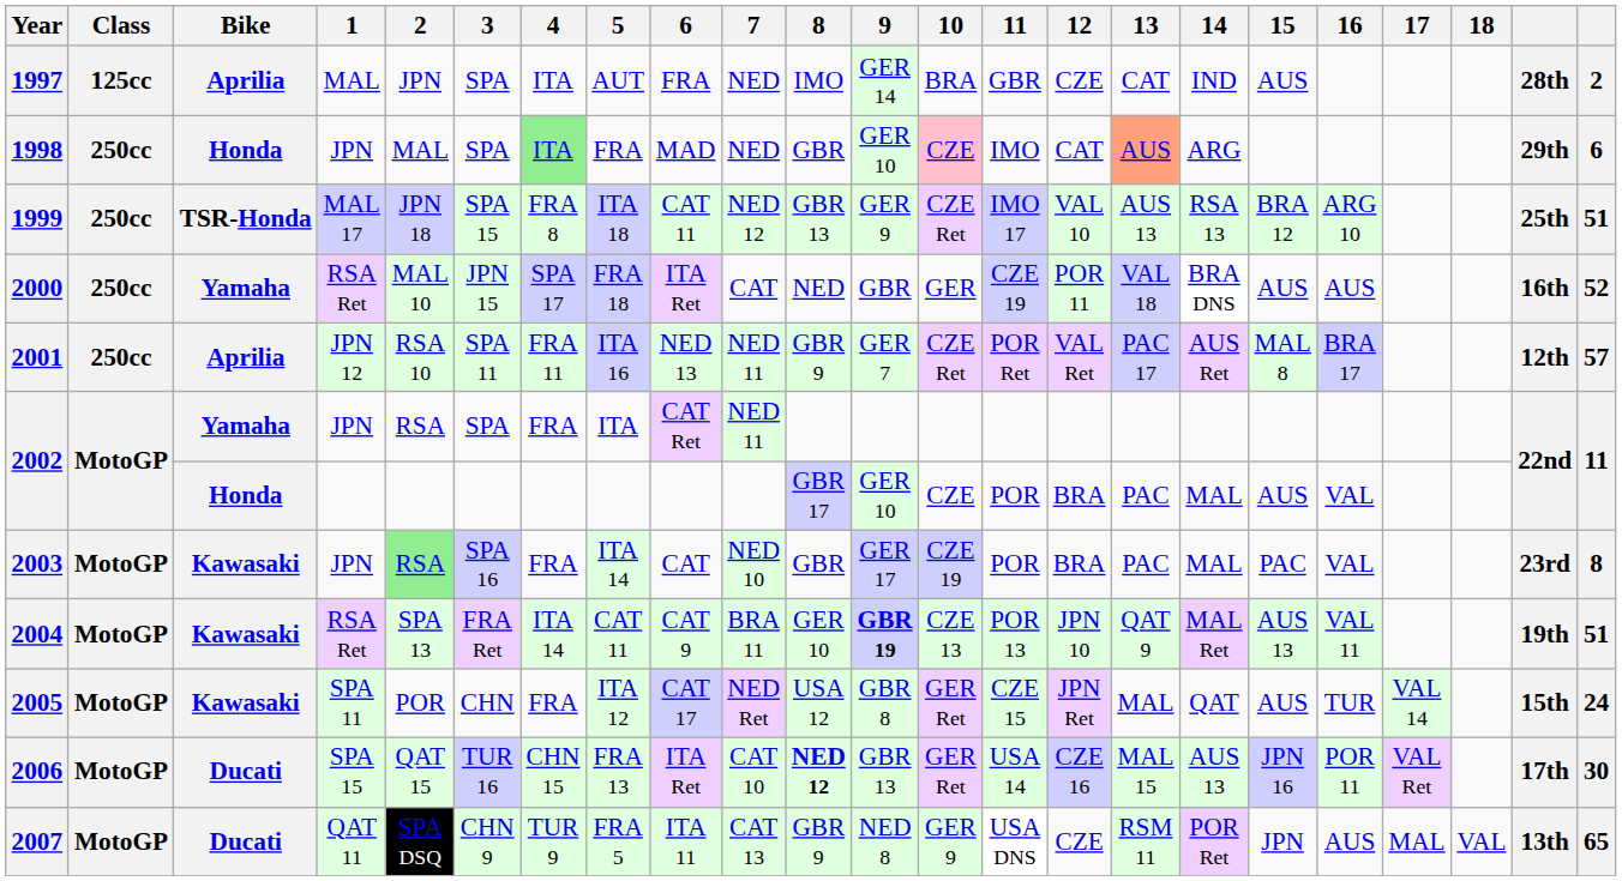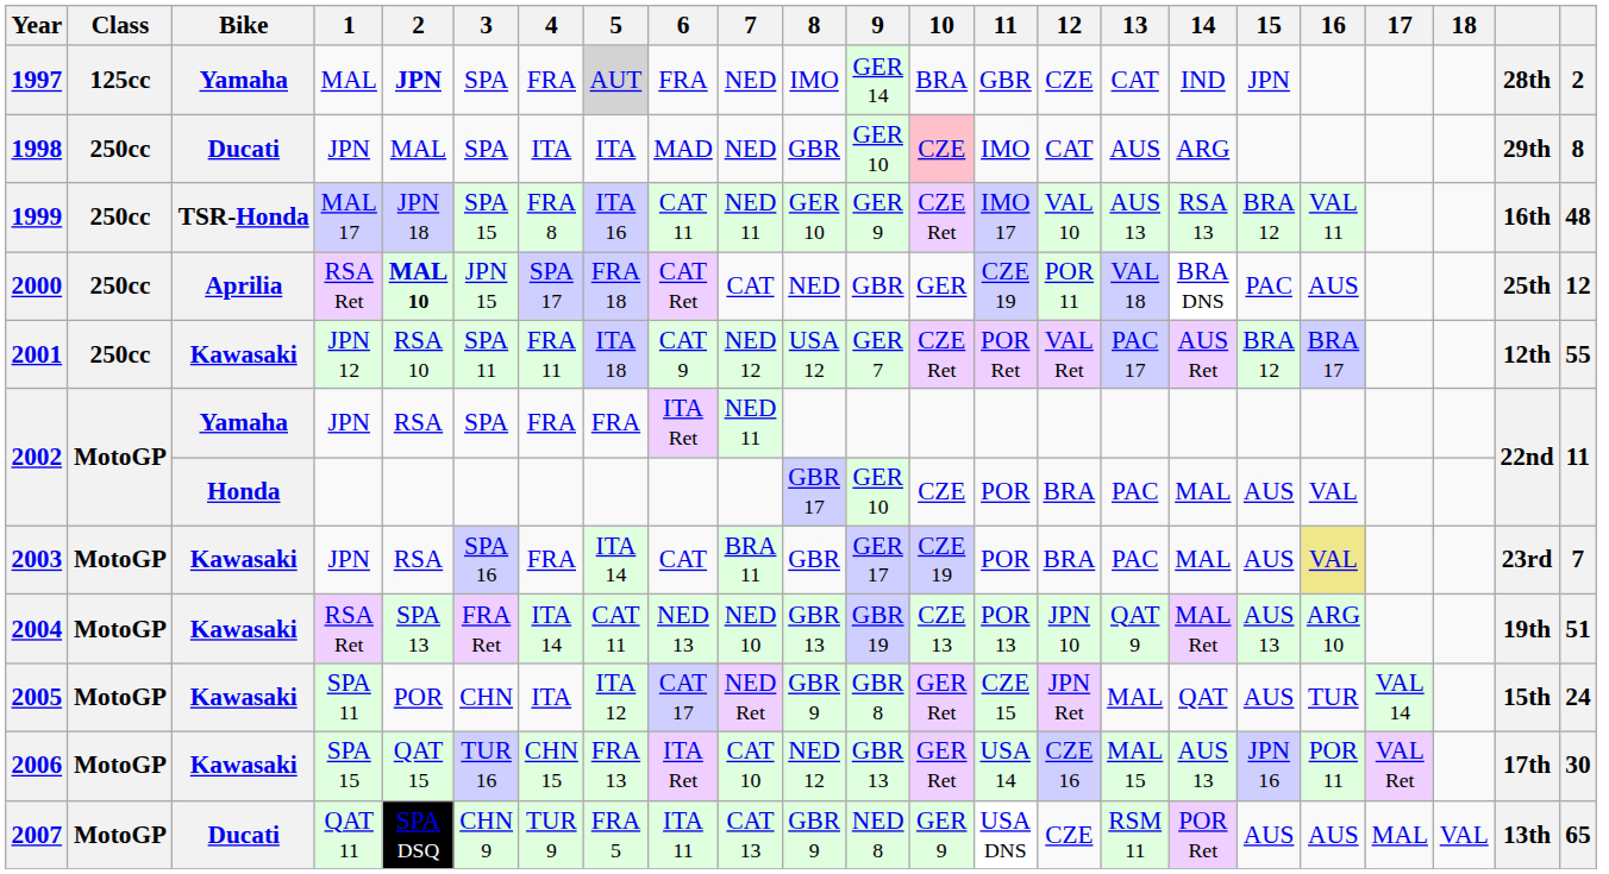 <table class="wikitable" style="text-align:center">
 <tr>
 <th>Year</th>
 <th>Class</th>
 <th>Bike</th>
 <th>1</th>
 <th>2</th>
 <th>3</th>
 <th>4</th>
 <th>5</th>
 <th>6</th>
 <th>7</th>
 <th>8</th>
 <th>9</th>
 <th>10</th>
 <th>11</th>
 <th>12</th>
 <th>13</th>
 <th>14</th>
 <th>15</th>
 <th>16</th>
 <th>17</th>
 <th>18</th>
 <th></th>
 <th></th>
 </tr>
 <tr>
 <th><a href='#'>1997</a></th>
 <th>125cc</th>
-<th><a href='#'>Aprilia</a></th>
+<th><a href='#'>Yamaha</a></th>
 <td><a href='#'>MAL</a></td>
-<td><a href='#'>JPN</a></td>
+<td><strong><a href='#'>JPN</a></strong></td>
 <td><a href='#'>SPA</a></td>
-<td><a href='#'>ITA</a></td>
-<td><a href='#'>AUT</a></td>
+<td><a href='#'>FRA</a></td>
+<td style="background: lightgrey;"><a href='#'>AUT</a></td>
 <td><a href='#'>FRA</a></td>
 <td><a href='#'>NED</a></td>
 <td><a href='#'>IMO</a></td>
 <td style="background:#DFFFDF;"><a href='#'>GER</a><br><small>14</small></td>
 <td><a href='#'>BRA</a></td>
 <td><a href='#'>GBR</a></td>
 <td><a href='#'>CZE</a></td>
 <td><a href='#'>CAT</a></td>
 <td><a href='#'>IND</a></td>
-<td><a href='#'>AUS</a></td>
+<td><a href='#'>JPN</a></td>
 <td></td>
 <td></td>
 <td></td>
 <th>28th</th>
 <th>2</th>
 </tr>
 <tr>
 <th><a href='#'>1998</a></th>
 <th>250cc</th>
-<th><a href='#'>Honda</a></th>
+<th><a href='#'>Ducati</a></th>
 <td><a href='#'>JPN</a></td>
 <td><a href='#'>MAL</a></td>
 <td><a href='#'>SPA</a></td>
-<td style="background: lightgreen;"><a href='#'>ITA</a></td>
-<td><a href='#'>FRA</a></td>
+<td><a href='#'>ITA</a></td>
+<td><a href='#'>ITA</a></td>
 <td><a href='#'>MAD</a></td>
 <td><a href='#'>NED</a></td>
 <td><a href='#'>GBR</a></td>
 <td style="background:#DFFFDF;"><a href='#'>GER</a><br><small>10</small></td>
 <td style="background: pink;"><a href='#'>CZE</a></td>
 <td><a href='#'>IMO</a></td>
 <td><a href='#'>CAT</a></td>
-<td style="background: lightsalmon;"><a href='#'>AUS</a></td>
+<td><a href='#'>AUS</a></td>
 <td><a href='#'>ARG</a></td>
 <td></td>
 <td></td>
 <td></td>
 <td></td>
 <th>29th</th>
-<th>6</th>
+<th>8</th>
 </tr>
 <tr>
 <th><a href='#'>1999</a></th>
 <th>250cc</th>
 <th>TSR-<a href='#'>Honda</a></th>
 <td style="background:#CFCFFF;"><a href='#'>MAL</a><br><small>17</small></td>
 <td style="background:#CFCFFF;"><a href='#'>JPN</a><br><small>18</small></td>
 <td style="background:#DFFFDF;"><a href='#'>SPA</a><br><small>15</small></td>
 <td style="background:#DFFFDF;"><a href='#'>FRA</a><br><small>8</small></td>
-<td style="background:#CFCFFF;"><a href='#'>ITA</a><br><small>18</small></td>
+<td style="background:#CFCFFF;"><a href='#'>ITA</a><br><small>16</small></td>
 <td style="background:#DFFFDF;"><a href='#'>CAT</a><br><small>11</small></td>
-<td style="background:#DFFFDF;"><a href='#'>NED</a><br><small>12</small></td>
-<td style="background:#DFFFDF;"><a href='#'>GBR</a><br><small>13</small></td>
+<td style="background:#DFFFDF;"><a href='#'>NED</a><br><small>11</small></td>
+<td style="background:#DFFFDF;"><a href='#'>GER</a><br><small>10</small></td>
 <td style="background:#DFFFDF;"><a href='#'>GER</a><br><small>9</small></td>
 <td style="background:#EFCFFF;"><a href='#'>CZE</a><br><small>Ret</small></td>
 <td style="background:#CFCFFF;"><a href='#'>IMO</a><br><small>17</small></td>
 <td style="background:#DFFFDF;"><a href='#'>VAL</a><br><small>10</small></td>
 <td style="background:#DFFFDF;"><a href='#'>AUS</a><br><small>13</small></td>
 <td style="background:#DFFFDF;"><a href='#'>RSA</a><br><small>13</small></td>
 <td style="background:#DFFFDF;"><a href='#'>BRA</a><br><small>12</small></td>
-<td style="background:#DFFFDF;"><a href='#'>ARG</a><br><small>10</small></td>
+<td style="background:#DFFFDF;"><a href='#'>VAL</a><br><small>11</small></td>
 <td></td>
 <td></td>
-<th>25th</th>
-<th>51</th>
+<th>16th</th>
+<th>48</th>
 </tr>
 <tr>
 <th><a href='#'>2000</a></th>
 <th>250cc</th>
-<th><a href='#'>Yamaha</a></th>
+<th><a href='#'>Aprilia</a></th>
 <td style="background:#EFCFFF;"><a href='#'>RSA</a><br><small>Ret</small></td>
-<td style="background:#DFFFDF;"><a href='#'>MAL</a><br><small>10</small></td>
+<td style="background:#DFFFDF;"><strong><a href='#'>MAL</a><br><small>10</small></strong></td>
 <td style="background:#DFFFDF;"><a href='#'>JPN</a><br><small>15</small></td>
 <td style="background:#CFCFFF;"><a href='#'>SPA</a><br><small>17</small></td>
 <td style="background:#CFCFFF;"><a href='#'>FRA</a><br><small>18</small></td>
-<td style="background:#EFCFFF;"><a href='#'>ITA</a><br><small>Ret</small></td>
+<td style="background:#EFCFFF;"><a href='#'>CAT</a><br><small>Ret</small></td>
 <td><a href='#'>CAT</a></td>
 <td><a href='#'>NED</a></td>
 <td><a href='#'>GBR</a></td>
 <td><a href='#'>GER</a></td>
 <td style="background:#CFCFFF;"><a href='#'>CZE</a> <br><small>19</small></td>
 <td style="background:#DFFFDF;"><a href='#'>POR</a> <br><small>11</small></td>
 <td style="background:#CFCFFF;"><a href='#'>VAL</a> <br><small>18</small></td>
 <td style="background:#FFFFFF;"><a href='#'>BRA</a> <br><small>DNS</small></td>
-<td><a href='#'>AUS</a></td>
+<td><a href='#'>PAC</a></td>
 <td><a href='#'>AUS</a></td>
 <td></td>
 <td></td>
-<th>16th</th>
-<th>52</th>
+<th>25th</th>
+<th>12</th>
 </tr>
 <tr>
 <th><a href='#'>2001</a></th>
 <th>250cc</th>
-<th><a href='#'>Aprilia</a></th>
+<th><a href='#'>Kawasaki</a></th>
 <td style="background:#DFFFDF;"><a href='#'>JPN</a><br><small>12</small></td>
 <td style="background:#DFFFDF;"><a href='#'>RSA</a><br><small>10</small></td>
 <td style="background:#DFFFDF;"><a href='#'>SPA</a><br><small>11</small></td>
 <td style="background:#DFFFDF;"><a href='#'>FRA</a><br><small>11</small></td>
-<td style="background:#CFCFFF;"><a href='#'>ITA</a><br><small>16</small></td>
-<td style="background:#DFFFDF;"><a href='#'>NED</a><br><small>13</small></td>
-<td style="background:#DFFFDF;"><a href='#'>NED</a><br><small>11</small></td>
-<td style="background:#DFFFDF;"><a href='#'>GBR</a><br><small>9</small></td>
+<td style="background:#CFCFFF;"><a href='#'>ITA</a><br><small>18</small></td>
+<td style="background:#DFFFDF;"><a href='#'>CAT</a><br><small>9</small></td>
+<td style="background:#DFFFDF;"><a href='#'>NED</a><br><small>12</small></td>
+<td style="background:#DFFFDF;"><a href='#'>USA</a><br><small>12</small></td>
 <td style="background:#DFFFDF;"><a href='#'>GER</a><br><small>7</small></td>
 <td style="background:#EFCFFF;"><a href='#'>CZE</a><br><small>Ret</small></td>
 <td style="background:#EFCFFF;"><a href='#'>POR</a><br><small>Ret</small></td>
 <td style="background:#EFCFFF;"><a href='#'>VAL</a><br><small>Ret</small></td>
 <td style="background:#CFCFFF;"><a href='#'>PAC</a><br><small>17</small></td>
 <td style="background:#EFCFFF;"><a href='#'>AUS</a><br><small>Ret</small></td>
-<td style="background:#DFFFDF;"><a href='#'>MAL</a><br><small>8</small></td>
+<td style="background:#DFFFDF;"><a href='#'>BRA</a><br><small>12</small></td>
 <td style="background:#CFCFFF;"><a href='#'>BRA</a><br><small>17</small></td>
 <td></td>
 <td></td>
 <th>12th</th>
-<th>57</th>
+<th>55</th>
 </tr>
 <tr>
 <th rowspan=2><a href='#'>2002</a></th>
 <th rowspan=2>MotoGP</th>
 <th><a href='#'>Yamaha</a></th>
 <td><a href='#'>JPN</a></td>
 <td><a href='#'>RSA</a></td>
 <td><a href='#'>SPA</a></td>
 <td><a href='#'>FRA</a></td>
-<td><a href='#'>ITA</a></td>
-<td style="background:#EFCFFF;"><a href='#'>CAT</a><br><small>Ret</small></td>
+<td><a href='#'>FRA</a></td>
+<td style="background:#EFCFFF;"><a href='#'>ITA</a><br><small>Ret</small></td>
 <td style="background:#DFFFDF;"><a href='#'>NED</a><br><small>11</small></td>
 <td></td>
 <td></td>
 <td></td>
 <td></td>
 <td></td>
 <td></td>
 <td></td>
 <td></td>
 <td></td>
 <td></td>
 <td></td>
 <th rowspan=2>22nd</th>
 <th rowspan=2>11</th>
 </tr>
 <tr>
 <th><a href='#'>Honda</a></th>
 <td></td>
 <td></td>
 <td></td>
 <td></td>
 <td></td>
 <td></td>
 <td></td>
 <td style="background:#CFCFFF;"><a href='#'>GBR</a><br><small>17</small></td>
 <td style="background:#DFFFDF;"><a href='#'>GER</a><br><small>10</small></td>
 <td><a href='#'>CZE</a></td>
 <td><a href='#'>POR</a></td>
 <td><a href='#'>BRA</a></td>
 <td><a href='#'>PAC</a></td>
 <td><a href='#'>MAL</a></td>
 <td><a href='#'>AUS</a></td>
 <td><a href='#'>VAL</a></td>
 <td></td>
 <td></td>
 </tr>
 <tr>
 <th><a href='#'>2003</a></th>
 <th>MotoGP</th>
 <th><a href='#'>Kawasaki</a></th>
 <td><a href='#'>JPN</a></td>
-<td style="background: lightgreen;"><a href='#'>RSA</a></td>
+<td><a href='#'>RSA</a></td>
 <td style="background:#CFCFFF;"><a href='#'>SPA</a><br><small>16</small></td>
 <td><a href='#'>FRA</a></td>
 <td style="background:#DFFFDF;"><a href='#'>ITA</a><br><small>14</small></td>
 <td><a href='#'>CAT</a></td>
-<td style="background:#DFFFDF;"><a href='#'>NED</a><br><small>10</small></td>
+<td style="background:#DFFFDF;"><a href='#'>BRA</a><br><small>11</small></td>
 <td><a href='#'>GBR</a></td>
 <td style="background:#CFCFFF;"><a href='#'>GER</a><br><small>17</small></td>
 <td style="background:#CFCFFF;"><a href='#'>CZE</a><br><small>19</small></td>
 <td><a href='#'>POR</a></td>
 <td><a href='#'>BRA</a></td>
 <td><a href='#'>PAC</a></td>
 <td><a href='#'>MAL</a></td>
-<td><a href='#'>PAC</a></td>
-<td><a href='#'>VAL</a></td>
+<td><a href='#'>AUS</a></td>
+<td style="background: khaki;"><a href='#'>VAL</a></td>
 <td></td>
 <td></td>
 <th>23rd</th>
-<th>8</th>
+<th>7</th>
 </tr>
 <tr>
 <th><a href='#'>2004</a></th>
 <th>MotoGP</th>
 <th><a href='#'>Kawasaki</a></th>
 <td style="background:#EFCFFF;"><a href='#'>RSA</a><br><small>Ret</small></td>
 <td style="background:#DFFFDF;"><a href='#'>SPA</a><br><small>13</small></td>
 <td style="background:#EFCFFF;"><a href='#'>FRA</a><br><small>Ret</small></td>
 <td style="background:#DFFFDF;"><a href='#'>ITA</a><br><small>14</small></td>
 <td style="background:#DFFFDF;"><a href='#'>CAT</a><br><small>11</small></td>
-<td style="background:#DFFFDF;"><a href='#'>CAT</a><br><small>9</small></td>
-<td style="background:#DFFFDF;"><a href='#'>BRA</a><br><small>11</small></td>
-<td style="background:#DFFFDF;"><a href='#'>GER</a><br><small>10</small></td>
-<td style="background:#CFCFFF;"><strong><a href='#'>GBR</a><br><small>19</small></strong></td>
+<td style="background:#DFFFDF;"><a href='#'>NED</a><br><small>13</small></td>
+<td style="background:#DFFFDF;"><a href='#'>NED</a><br><small>10</small></td>
+<td style="background:#DFFFDF;"><a href='#'>GBR</a><br><small>13</small></td>
+<td style="background:#CFCFFF;"><a href='#'>GBR</a><br><small>19</small></td>
 <td style="background:#DFFFDF;"><a href='#'>CZE</a><br><small>13</small></td>
 <td style="background:#DFFFDF;"><a href='#'>POR</a><br><small>13</small></td>
 <td style="background:#DFFFDF;"><a href='#'>JPN</a><br><small>10</small></td>
 <td style="background:#DFFFDF;"><a href='#'>QAT</a><br><small>9</small></td>
 <td style="background:#EFCFFF;"><a href='#'>MAL</a><br><small>Ret</small></td>
 <td style="background:#DFFFDF;"><a href='#'>AUS</a><br><small>13</small></td>
-<td style="background:#DFFFDF;"><a href='#'>VAL</a><br><small>11</small></td>
+<td style="background:#DFFFDF;"><a href='#'>ARG</a><br><small>10</small></td>
 <td></td>
 <td></td>
 <th>19th</th>
 <th>51</th>
 </tr>
 <tr>
 <th><a href='#'>2005</a></th>
 <th>MotoGP</th>
 <th><a href='#'>Kawasaki</a></th>
 <td style="background:#DFFFDF;"><a href='#'>SPA</a><br><small>11</small></td>
 <td><a href='#'>POR</a></td>
 <td><a href='#'>CHN</a></td>
-<td><a href='#'>FRA</a></td>
+<td><a href='#'>ITA</a></td>
 <td style="background:#DFFFDF;"><a href='#'>ITA</a><br><small>12</small></td>
 <td style="background:#CFCFFF;"><a href='#'>CAT</a><br><small>17</small></td>
 <td style="background:#EFCFFF;"><a href='#'>NED</a><br><small>Ret</small></td>
-<td style="background:#DFFFDF;"><a href='#'>USA</a><br><small>12</small></td>
+<td style="background:#DFFFDF;"><a href='#'>GBR</a><br><small>9</small></td>
 <td style="background:#DFFFDF;"><a href='#'>GBR</a><br><small>8</small></td>
 <td style="background:#EFCFFF;"><a href='#'>GER</a><br><small>Ret</small></td>
 <td style="background:#DFFFDF;"><a href='#'>CZE</a><br><small>15</small></td>
 <td style="background:#EFCFFF;"><a href='#'>JPN</a><br><small>Ret</small></td>
 <td><a href='#'>MAL</a></td>
 <td><a href='#'>QAT</a></td>
 <td><a href='#'>AUS</a></td>
 <td><a href='#'>TUR</a></td>
 <td style="background:#DFFFDF;"><a href='#'>VAL</a><br><small>14</small></td>
 <td></td>
 <th>15th</th>
 <th>24</th>
 </tr>
 <tr>
 <th><a href='#'>2006</a></th>
 <th>MotoGP</th>
-<th><a href='#'>Ducati</a></th>
+<th><a href='#'>Kawasaki</a></th>
 <td style="background:#DFFFDF;"><a href='#'>SPA</a><br><small>15</small></td>
 <td style="background:#DFFFDF;"><a href='#'>QAT</a><br><small>15</small></td>
 <td style="background:#CFCFFF;"><a href='#'>TUR</a><br><small>16</small></td>
 <td style="background:#DFFFDF;"><a href='#'>CHN</a><br><small>15</small></td>
 <td style="background:#DFFFDF;"><a href='#'>FRA</a><br><small>13</small></td>
 <td style="background:#EFCFFF;"><a href='#'>ITA</a><br><small>Ret</small></td>
 <td style="background:#DFFFDF;"><a href='#'>CAT</a><br><small>10</small></td>
-<td style="background:#DFFFDF;"><strong><a href='#'>NED</a><br><small>12</small></strong></td>
+<td style="background:#DFFFDF;"><a href='#'>NED</a><br><small>12</small></td>
 <td style="background:#DFFFDF;"><a href='#'>GBR</a><br><small>13</small></td>
 <td style="background:#EFCFFF;"><a href='#'>GER</a><br><small>Ret</small></td>
 <td style="background:#DFFFDF;"><a href='#'>USA</a><br><small>14</small></td>
 <td style="background:#CFCFFF;"><a href='#'>CZE</a><br><small>16</small></td>
 <td style="background:#DFFFDF;"><a href='#'>MAL</a><br><small>15</small></td>
 <td style="background:#DFFFDF;"><a href='#'>AUS</a><br><small>13</small></td>
 <td style="background:#CFCFFF;"><a href='#'>JPN</a><br><small>16</small></td>
 <td style="background:#DFFFDF;"><a href='#'>POR</a><br><small>11</small></td>
 <td style="background:#EFCFFF;"><a href='#'>VAL</a><br><small>Ret</small></td>
 <td></td>
 <th>17th</th>
 <th>30</th>
 </tr>
 <tr>
 <th><a href='#'>2007</a></th>
 <th>MotoGP</th>
 <th><a href='#'>Ducati</a></th>
 <td style="background:#DFFFDF;"><a href='#'>QAT</a><br><small>11</small></td>
 <td style="background:#000000; color:white;"><a href='#'><span>SPA</span></a><br><small>DSQ</small></td>
 <td style="background:#DFFFDF;"><a href='#'>CHN</a><br><small>9</small></td>
 <td style="background:#DFFFDF;"><a href='#'>TUR</a><br><small>9</small></td>
 <td style="background:#DFFFDF;"><a href='#'>FRA</a><br><small>5</small></td>
 <td style="background:#DFFFDF;"><a href='#'>ITA</a><br><small>11</small></td>
 <td style="background:#DFFFDF;"><a href='#'>CAT</a><br><small>13</small></td>
 <td style="background:#DFFFDF;"><a href='#'>GBR</a><br><small>9</small></td>
 <td style="background:#DFFFDF;"><a href='#'>NED</a><br><small>8</small></td>
 <td style="background:#DFFFDF;"><a href='#'>GER</a><br><small>9</small></td>
 <td style="background:#FFFFFF;"><a href='#'>USA</a><br><small>DNS</small></td>
 <td><a href='#'>CZE</a></td>
 <td style="background:#DFFFDF;"><a href='#'>RSM</a><br><small>11</small></td>
 <td style="background:#EFCFFF;"><a href='#'>POR</a><br><small>Ret</small></td>
-<td><a href='#'>JPN</a></td>
+<td><a href='#'>AUS</a></td>
 <td><a href='#'>AUS</a></td>
 <td><a href='#'>MAL</a></td>
 <td><a href='#'>VAL</a></td>
 <th>13th</th>
 <th>65</th>
 </tr>
 </table>
